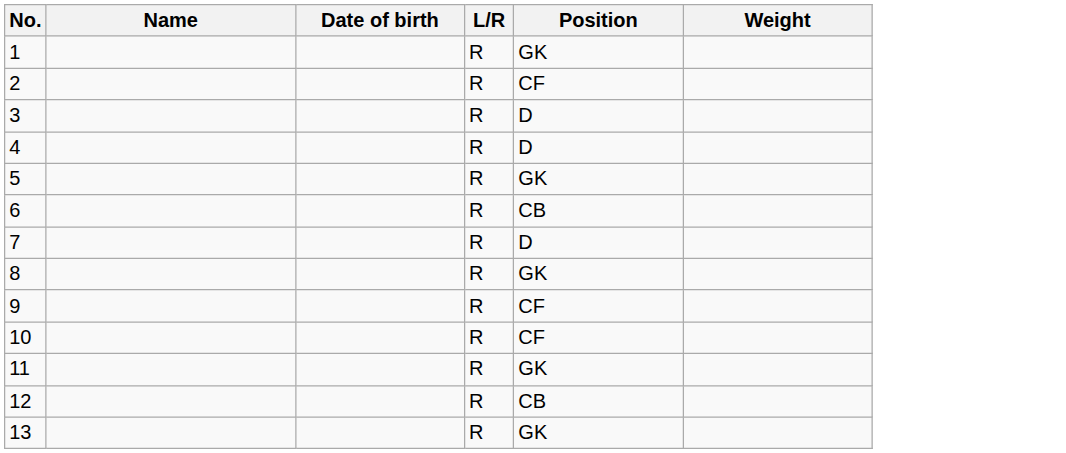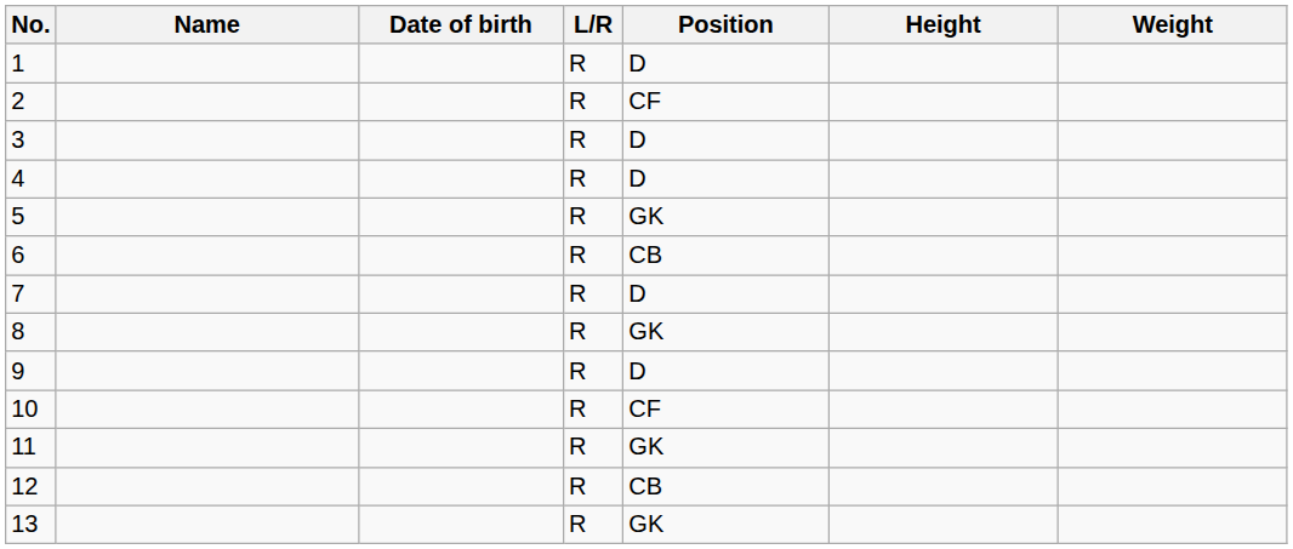 <table class=wikitable sortable style=font-size:100%; text-align:center;>
 <tr>
 <th>No.</th>
 <th style=width:12em>Name</th>
 <th style=width:8em>Date of birth</th>
 <th style=width:2em>L/R</th>
 <th style=width:8em>Position</th>
+<th style=width:9em>Height</th>
 <th style=width:9em>Weight</th>
 </tr>
 <tr>
 <td>1</td>
 <td align=left></td>
 <td></td>
 <td>R</td>
-<td>GK</td>
+<td>D</td>
+<td></td>
 <td></td>
 </tr>
 <tr>
 <td>2</td>
 <td align=left></td>
 <td></td>
 <td>R</td>
 <td>CF</td>
 <td></td>
+<td></td>
 </tr>
 <tr>
 <td>3</td>
 <td align=left></td>
 <td></td>
 <td>R</td>
 <td>D</td>
+<td></td>
 <td></td>
 </tr>
 <tr>
 <td>4</td>
 <td align=left></td>
 <td></td>
 <td>R</td>
 <td>D</td>
 <td></td>
+<td></td>
 </tr>
 <tr>
 <td>5</td>
 <td align=left></td>
 <td></td>
 <td>R</td>
 <td>GK</td>
+<td></td>
 <td></td>
 </tr>
 <tr>
 <td>6</td>
 <td align=left></td>
 <td></td>
 <td>R</td>
 <td>CB</td>
 <td></td>
+<td></td>
 </tr>
 <tr>
 <td>7</td>
 <td align=left></td>
 <td></td>
 <td>R</td>
 <td>D</td>
+<td></td>
 <td></td>
 </tr>
 <tr>
 <td>8</td>
 <td align=left></td>
 <td></td>
 <td>R</td>
 <td>GK</td>
 <td></td>
+<td></td>
 </tr>
 <tr>
 <td>9</td>
 <td align=left></td>
 <td></td>
 <td>R</td>
-<td>CF</td>
+<td>D</td>
+<td></td>
 <td></td>
 </tr>
 <tr>
 <td>10</td>
 <td align=left></td>
 <td></td>
 <td>R</td>
 <td>CF</td>
 <td></td>
+<td></td>
 </tr>
 <tr>
 <td>11</td>
 <td align=left></td>
 <td></td>
 <td>R</td>
 <td>GK</td>
+<td></td>
 <td></td>
 </tr>
 <tr>
 <td>12</td>
 <td align=left></td>
 <td></td>
 <td>R</td>
 <td>CB</td>
 <td></td>
+<td></td>
 </tr>
 <tr>
 <td>13</td>
 <td align=left></td>
 <td></td>
 <td>R</td>
 <td>GK</td>
 <td></td>
+<td></td>
 </tr>
 </table>
